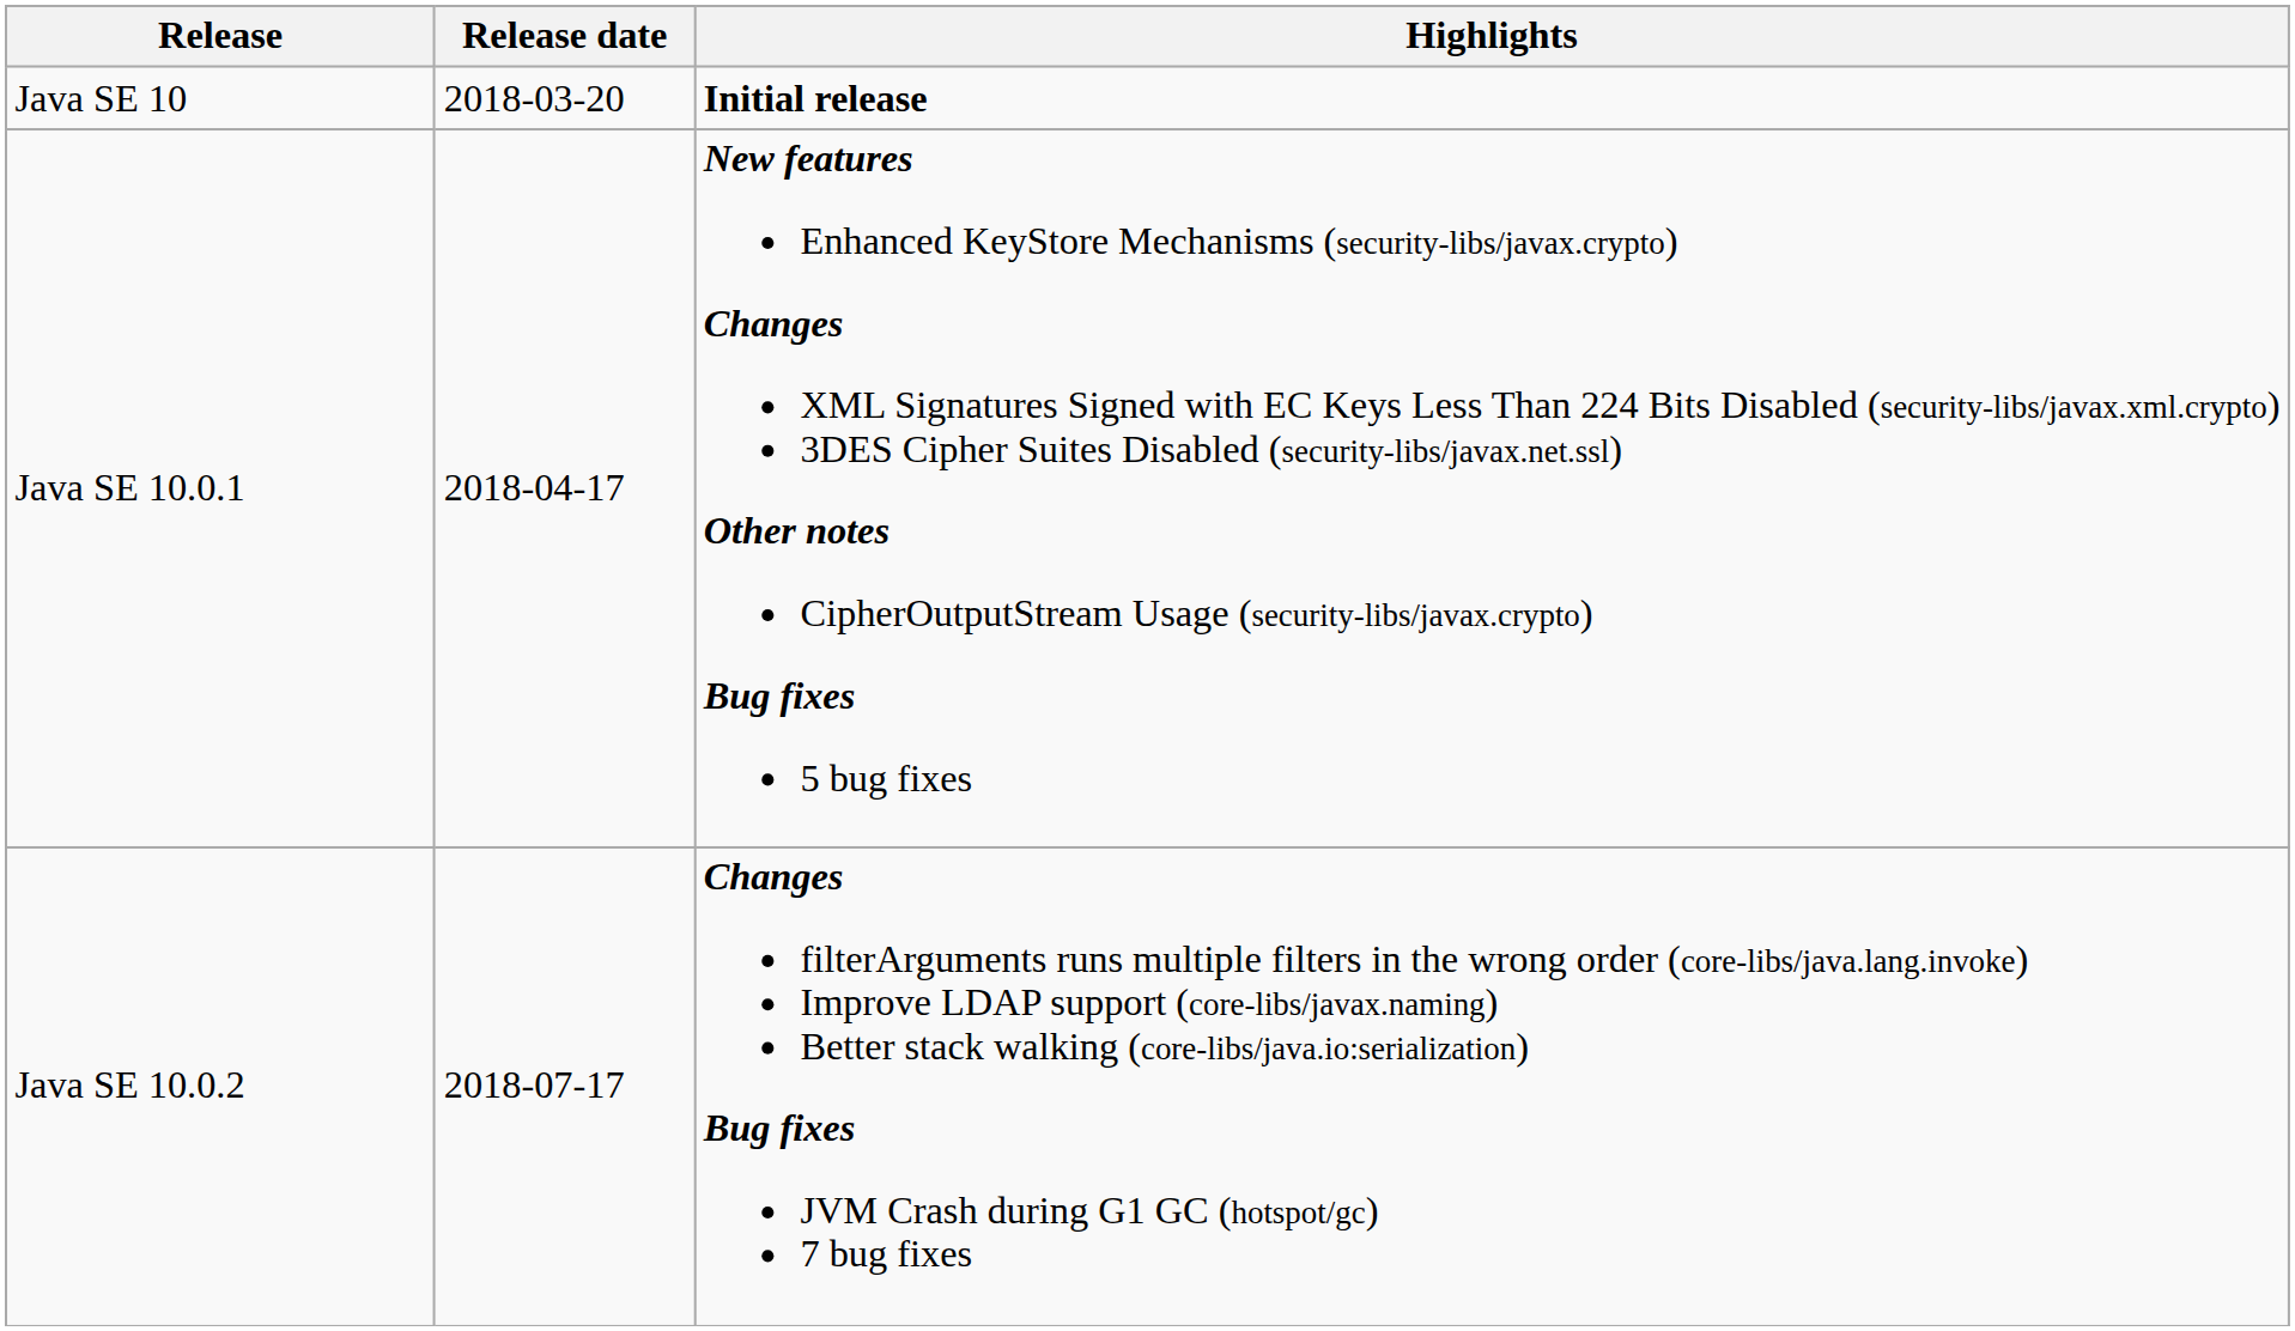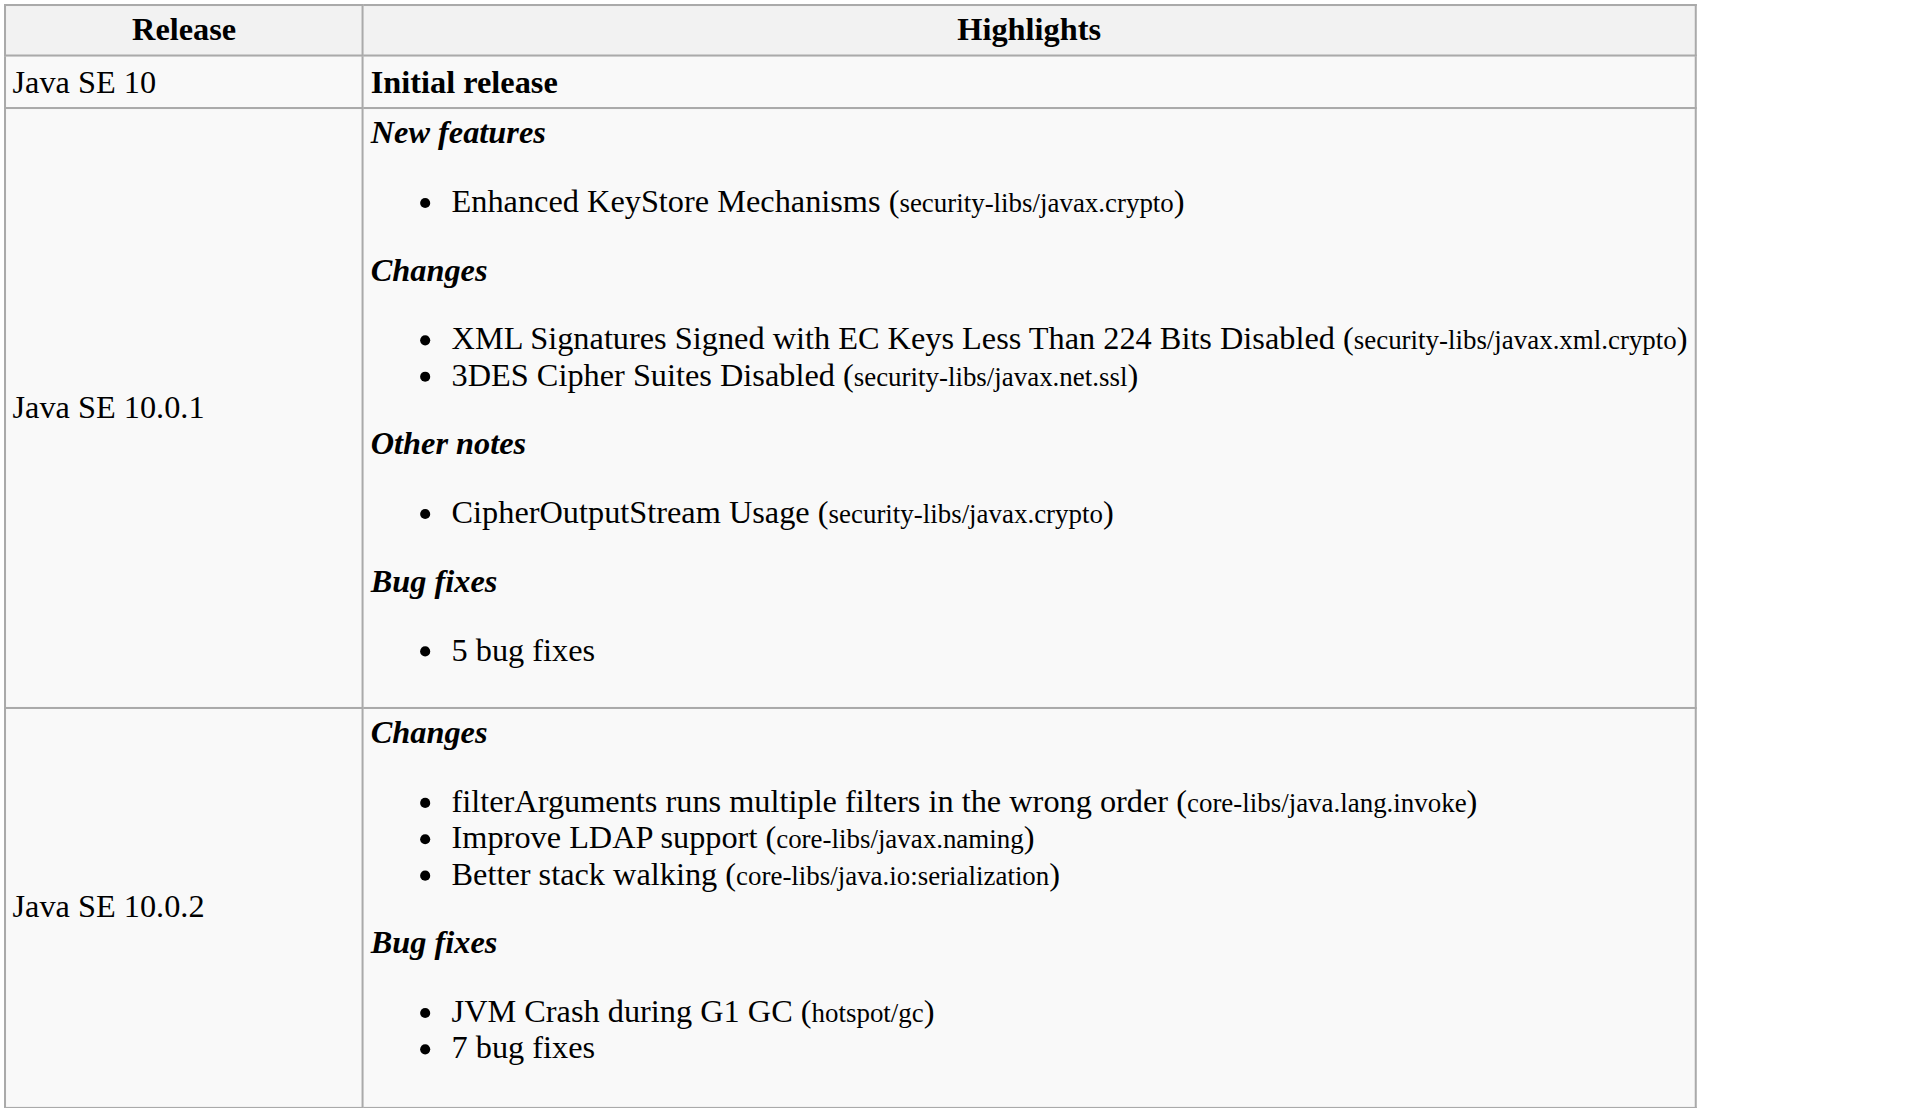 <table class="wikitable mw-collapsible mw-collapsed">
 <tr>
 <th width=170>Release</th>
-<th width=100>Release date</th>
 <th>Highlights</th>
 </tr>
 <tr>
 <td>Java SE 10</td>
-<td>2018-03-20</td>
 <td><strong>Initial release</strong></td>
 </tr>
 <tr>
 <td>Java SE 10.0.1</td>
-<td>2018-04-17</td>
 <td><strong><em>New features</em></strong><br><ul><li>Enhanced KeyStore Mechanisms (<small>security-libs/javax.crypto</small>)</li></ul><strong><em>Changes</em></strong><ul><li>XML Signatures Signed with EC Keys Less Than 224 Bits Disabled (<small>security-libs/javax.xml.crypto</small>)</li><li>3DES Cipher Suites Disabled (<small>security-libs/javax.net.ssl</small>)</li></ul><strong><em>Other notes</em></strong><ul><li>CipherOutputStream Usage (<small>security-libs/javax.crypto</small>)</li></ul><strong><em>Bug fixes</em></strong><ul><li>5 bug fixes</li></ul></td>
 </tr>
 <tr>
 <td>Java SE 10.0.2</td>
-<td>2018-07-17</td>
 <td><strong><em>Changes</em></strong><br><ul><li>filterArguments runs multiple filters in the wrong order (<small>core-libs/java.lang.invoke</small>)</li><li>Improve LDAP support (<small>core-libs/javax.naming</small>)</li><li>Better stack walking (<small>core-libs/java.io:serialization</small>)</li></ul><strong><em>Bug fixes</em></strong><ul><li>JVM Crash during G1 GC (<small>hotspot/gc</small>)</li><li>7 bug fixes</li></ul></td>
 </tr>
 </table>
